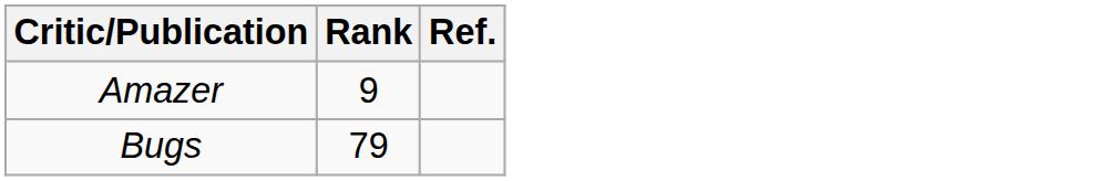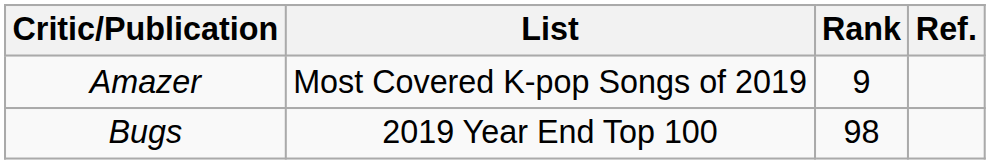 <table class="sortable wikitable">
 <tr>
 <th>Critic/Publication</th>
+<th>List</th>
 <th>Rank</th>
 <th>Ref.</th>
 </tr>
 <tr>
 <td align="center"><em>Amazer</em></td>
+<td align="center">Most Covered K-pop Songs of 2019</td>
 <td align="center">9</td>
 <td></td>
 </tr>
 <tr>
 <td align="center"><em>Bugs</em></td>
-<td align="center">79</td>
+<td align="center">2019 Year End Top 100</td>
+<td align="center">98</td>
 <td></td>
 </tr>
 </table>
